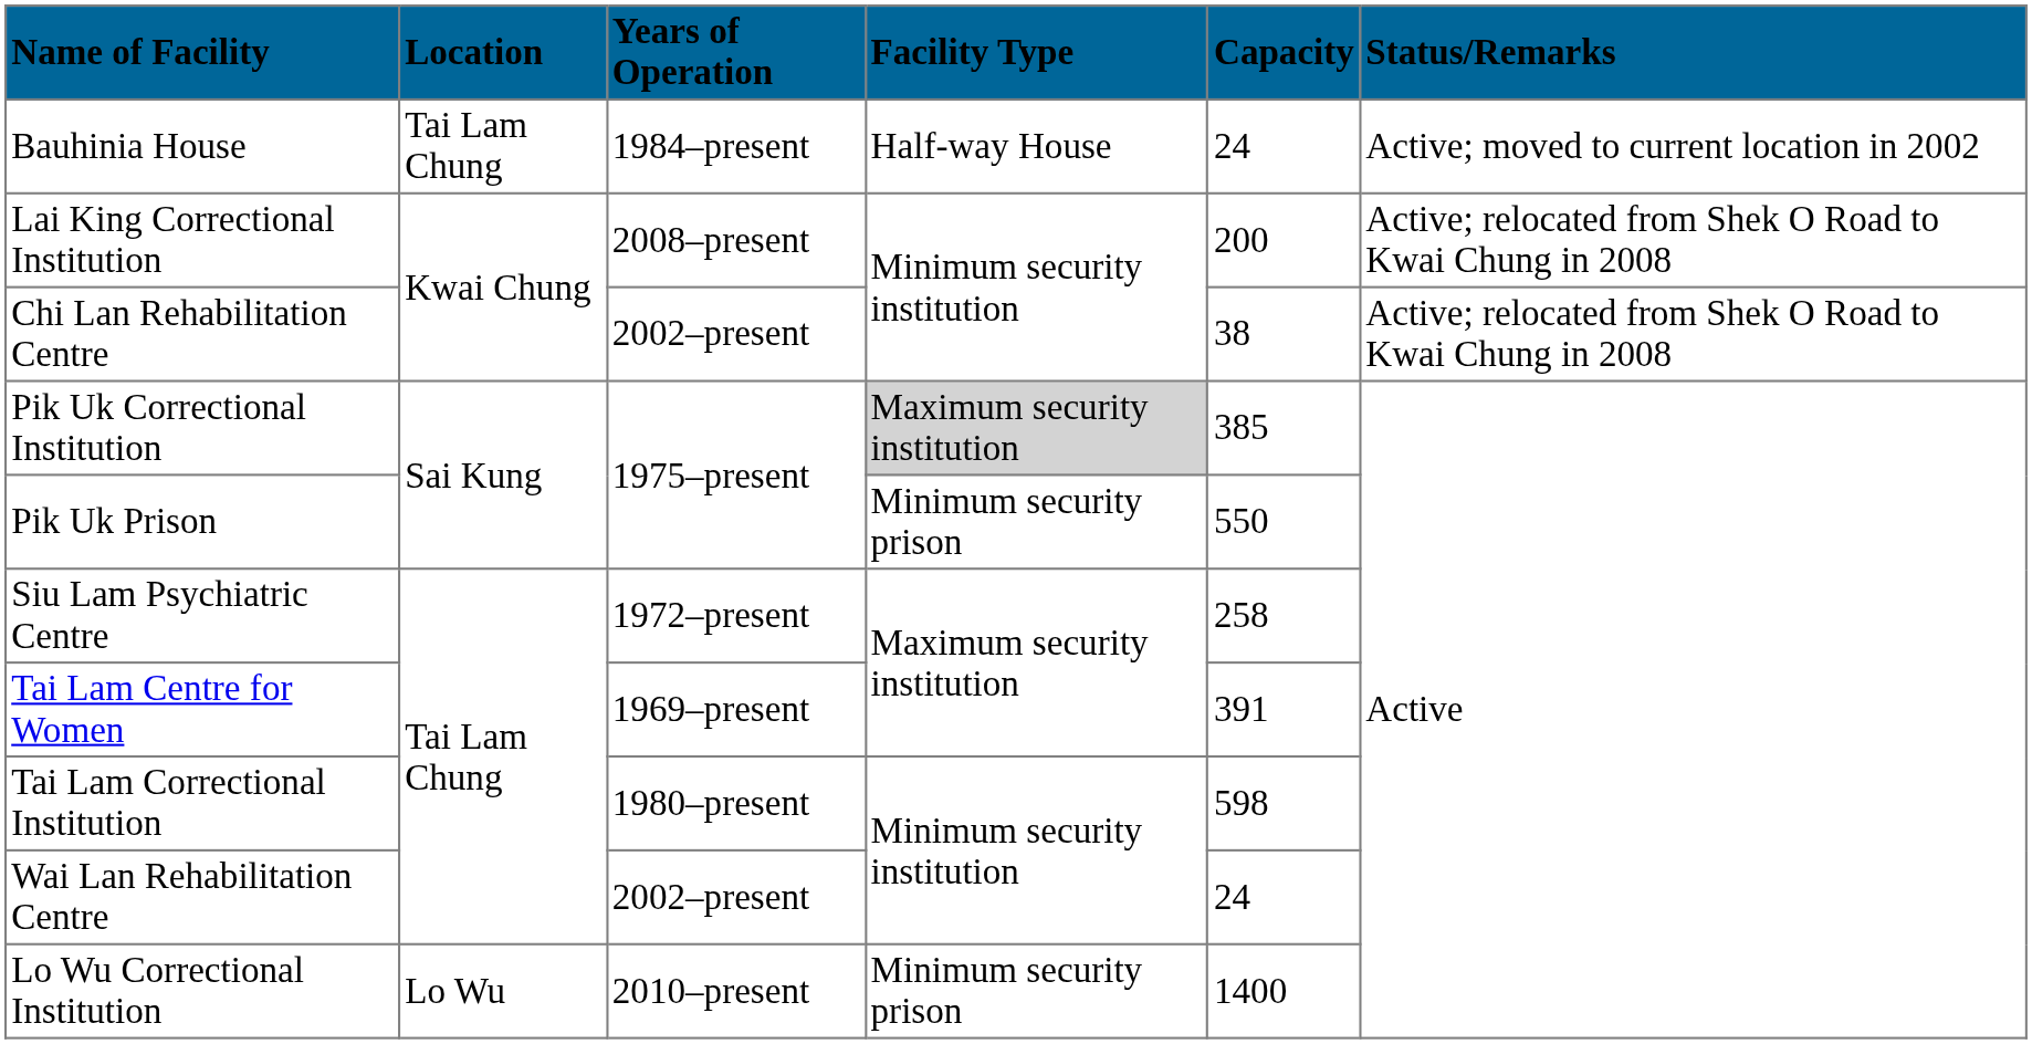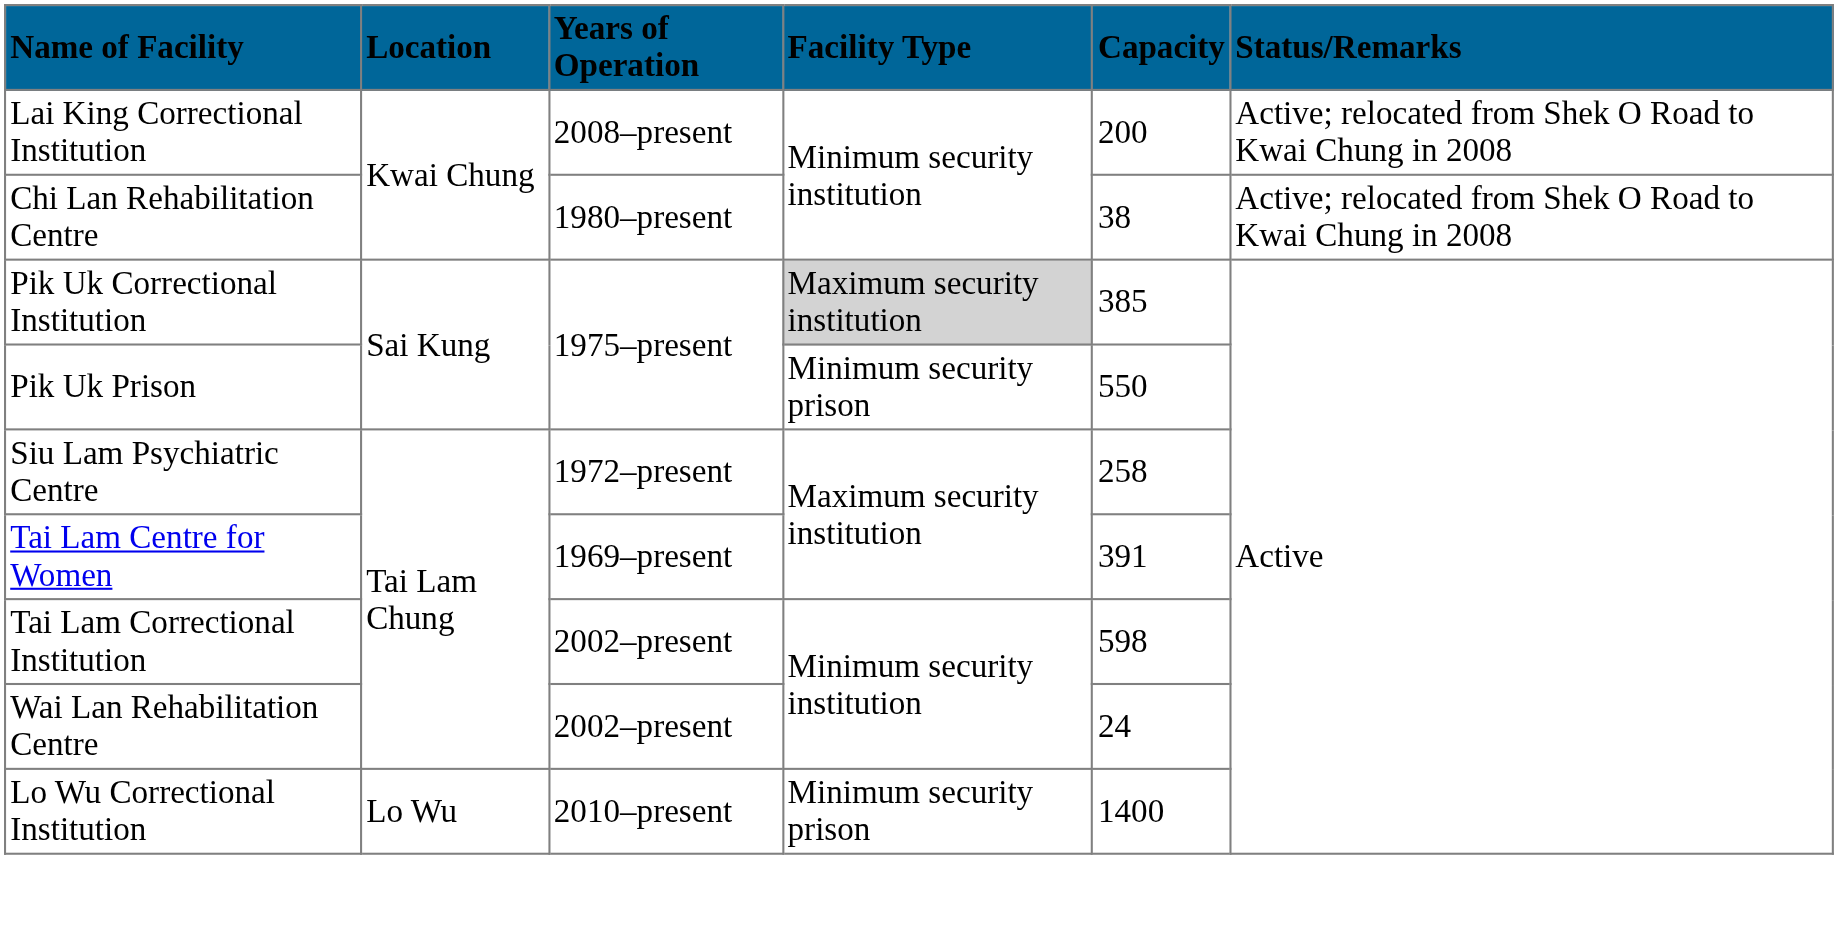 <table border="1" cellspacing="1" cellpadding="2" style="border-collapse: collapse;">
 <tr ---- bgcolor="#006699">
 <td><strong><span>Name of Facility</span></strong></td>
 <td><strong><span>Location</span></strong></td>
 <td><strong><span>Years of Operation</span></strong></td>
 <td><strong><span>Facility Type</span></strong></td>
 <td><strong><span>Capacity</span></strong></td>
 <td><strong><span>Status/Remarks</span></strong></td>
-</tr>
-<tr>
-<td>Bauhinia House</td>
-<td>Tai Lam Chung</td>
-<td>1984–present</td>
-<td>Half-way House</td>
-<td>24</td>
-<td>Active; moved to current location in 2002</td>
 </tr>
 <tr>
 <td>Lai King Correctional Institution</td>
 <td rowspan="2">Kwai Chung</td>
 <td>2008–present</td>
 <td rowspan="2">Minimum security institution</td>
 <td>200</td>
 <td>Active; relocated from Shek O Road to Kwai Chung in 2008</td>
 </tr>
 <tr>
 <td>Chi Lan Rehabilitation Centre</td>
-<td>2002–present</td>
+<td>1980–present</td>
 <td>38</td>
 <td>Active; relocated from Shek O Road to Kwai Chung in 2008</td>
 </tr>
 <tr>
 <td>Pik Uk Correctional Institution</td>
 <td rowspan="2">Sai Kung</td>
 <td rowspan="2">1975–present</td>
 <td style="background: lightgrey;">Maximum security institution</td>
 <td>385</td>
 <td rowspan="7">Active</td>
 </tr>
 <tr>
 <td>Pik Uk Prison</td>
 <td>Minimum security prison</td>
 <td>550</td>
 </tr>
 <tr>
 <td>Siu Lam Psychiatric Centre</td>
 <td rowspan="4">Tai Lam Chung</td>
 <td>1972–present</td>
 <td rowspan="2">Maximum security institution</td>
 <td>258</td>
 </tr>
 <tr>
 <td><a href='#'>Tai Lam Centre for Women</a></td>
 <td>1969–present</td>
 <td>391</td>
 </tr>
 <tr>
 <td>Tai Lam Correctional Institution</td>
-<td>1980–present</td>
+<td>2002–present</td>
 <td rowspan="2">Minimum security institution</td>
 <td>598</td>
 </tr>
 <tr>
 <td>Wai Lan Rehabilitation Centre</td>
 <td>2002–present</td>
 <td>24</td>
 </tr>
 <tr>
 <td>Lo Wu Correctional Institution</td>
 <td>Lo Wu</td>
 <td>2010–present</td>
 <td>Minimum security prison</td>
 <td>1400</td>
 </tr>
 </table>
